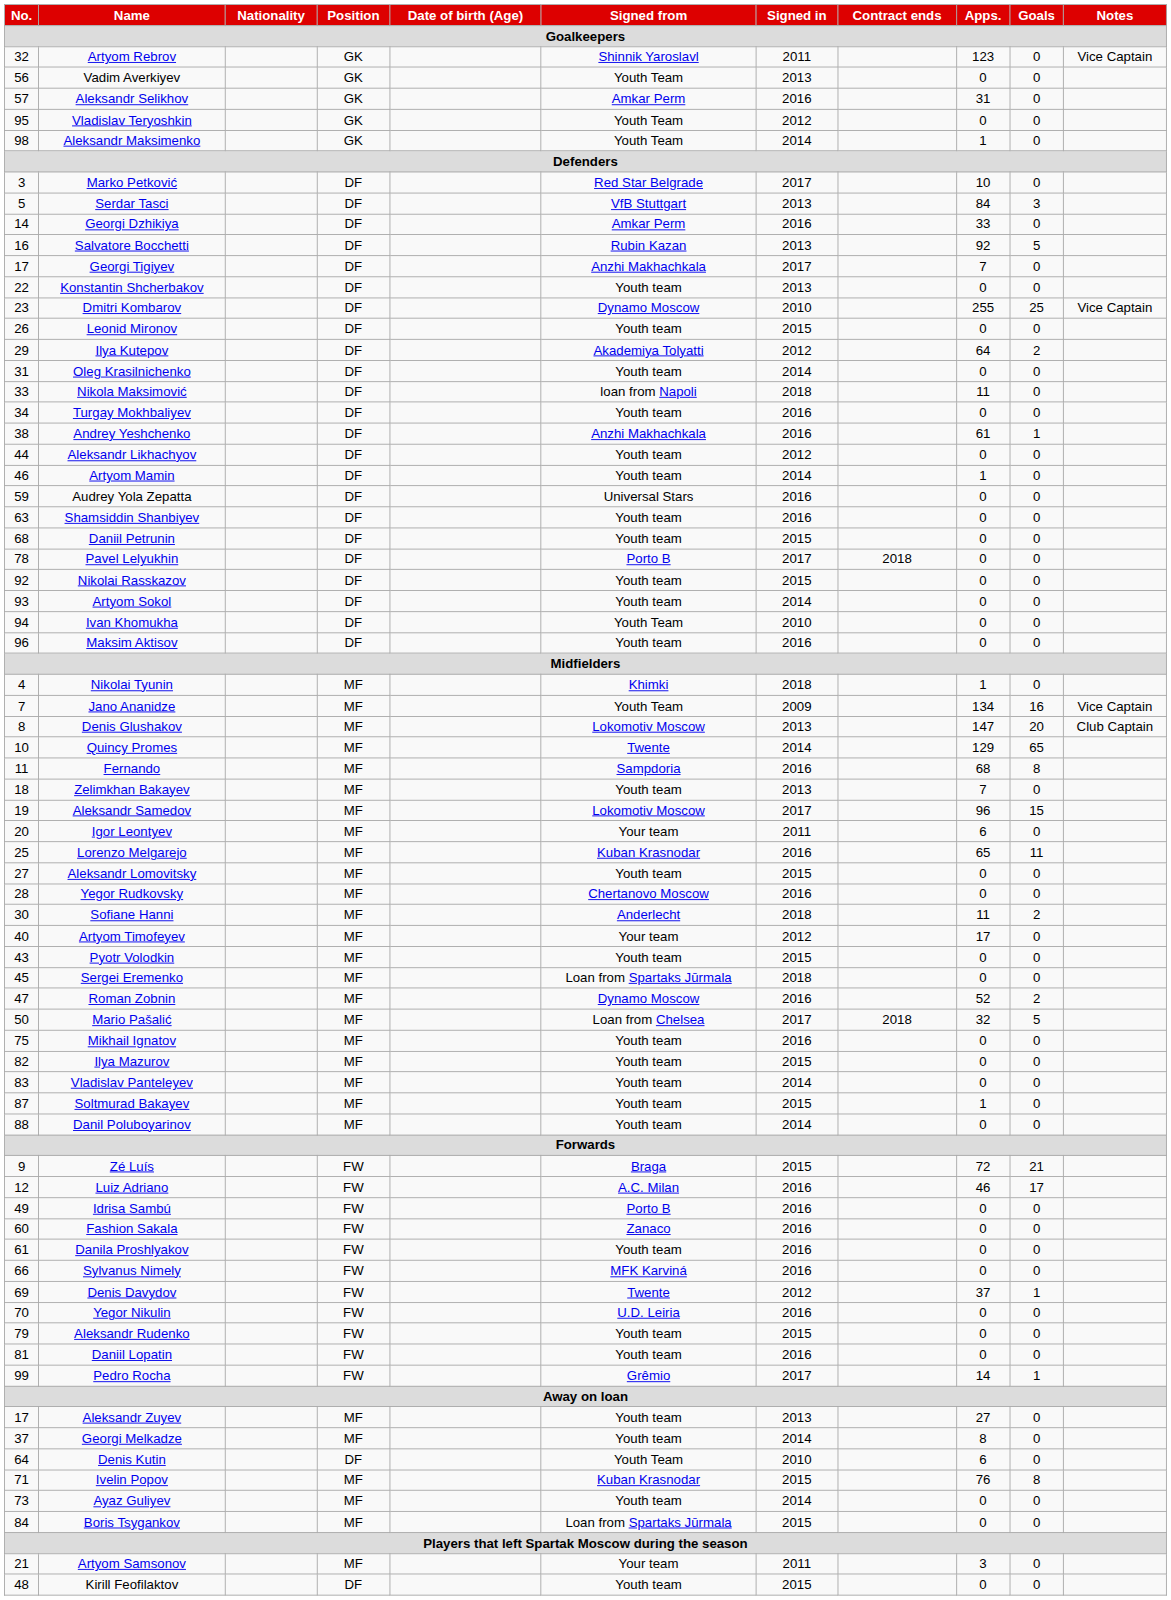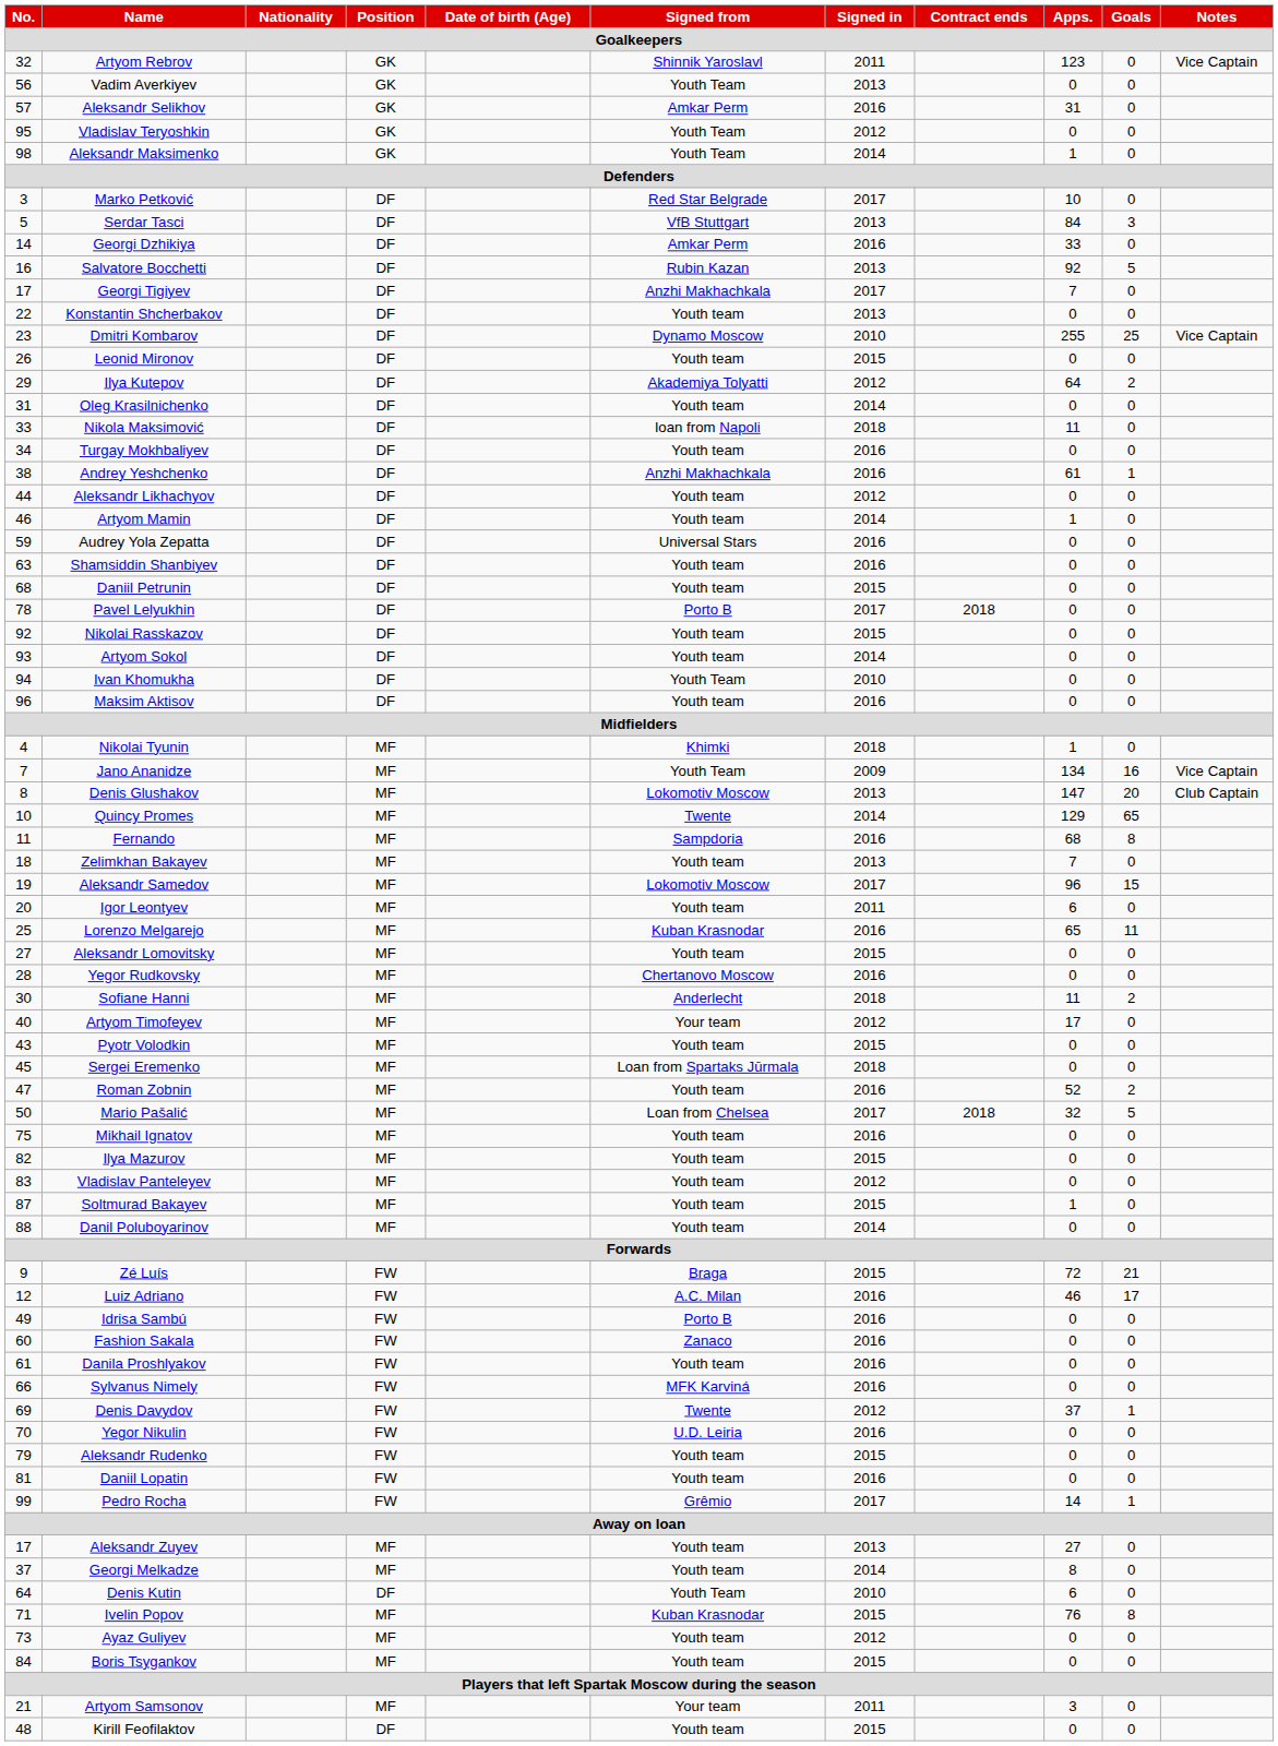 <table class="wikitable"  style="text-align:center; font-size:90%; width:100%;">
 <tr>
 <th style="background:#DD0000; color:white; text-align:center;">No.</th>
 <th style="background:#DD0000; color:white; text-align:center;">Name</th>
 <th style="background:#DD0000; color:white; text-align:center;">Nationality</th>
 <th style="background:#DD0000; color:white; text-align:center;">Position</th>
 <th style="background:#DD0000; color:white; text-align:center;">Date of birth (Age)</th>
 <th style="background:#DD0000; color:white; text-align:center;">Signed from</th>
 <th style="background:#DD0000; color:white; text-align:center;">Signed in</th>
 <th style="background:#DD0000; color:white; text-align:center;">Contract ends</th>
 <th style="background:#DD0000; color:white; text-align:center;">Apps.</th>
 <th style="background:#DD0000; color:white; text-align:center;">Goals</th>
 <th style="background:#DD0000; color:white; text-align:center;">Notes</th>
 </tr>
 <tr>
 <th colspan="12"  style="background:#dcdcdc; text-align:center;">Goalkeepers</th>
 </tr>
 <tr>
 <td>32</td>
 <td><a href='#'>Artyom Rebrov</a></td>
 <td></td>
 <td>GK</td>
 <td></td>
 <td><a href='#'>Shinnik Yaroslavl</a></td>
 <td>2011</td>
 <td></td>
 <td>123</td>
 <td>0</td>
 <td>Vice Captain</td>
 </tr>
 <tr>
 <td>56</td>
 <td>Vadim Averkiyev</td>
 <td></td>
 <td>GK</td>
 <td></td>
 <td>Youth Team</td>
 <td>2013</td>
 <td></td>
 <td>0</td>
 <td>0</td>
 <td></td>
 </tr>
 <tr>
 <td>57</td>
 <td><a href='#'>Aleksandr Selikhov</a></td>
 <td></td>
 <td>GK</td>
 <td></td>
 <td><a href='#'>Amkar Perm</a></td>
 <td>2016</td>
 <td></td>
 <td>31</td>
 <td>0</td>
 <td></td>
 </tr>
 <tr>
 <td>95</td>
 <td><a href='#'>Vladislav Teryoshkin</a></td>
 <td></td>
 <td>GK</td>
 <td></td>
 <td>Youth Team</td>
 <td>2012</td>
 <td></td>
 <td>0</td>
 <td>0</td>
 <td></td>
 </tr>
 <tr>
 <td>98</td>
 <td><a href='#'>Aleksandr Maksimenko</a></td>
 <td></td>
 <td>GK</td>
 <td></td>
 <td>Youth Team</td>
 <td>2014</td>
 <td></td>
 <td>1</td>
 <td>0</td>
 <td></td>
 </tr>
 <tr>
 <th colspan="12"  style="background:#dcdcdc; text-align:center;">Defenders</th>
 </tr>
 <tr>
 <td>3</td>
 <td><a href='#'>Marko Petković</a></td>
 <td></td>
 <td>DF</td>
 <td></td>
 <td><a href='#'>Red Star Belgrade</a></td>
 <td>2017</td>
 <td></td>
 <td>10</td>
 <td>0</td>
 <td></td>
 </tr>
 <tr>
 <td>5</td>
 <td><a href='#'>Serdar Tasci</a></td>
 <td></td>
 <td>DF</td>
 <td></td>
 <td><a href='#'>VfB Stuttgart</a></td>
 <td>2013</td>
 <td></td>
 <td>84</td>
 <td>3</td>
 <td></td>
 </tr>
 <tr>
 <td>14</td>
 <td><a href='#'>Georgi Dzhikiya</a></td>
 <td></td>
 <td>DF</td>
 <td></td>
 <td><a href='#'>Amkar Perm</a></td>
 <td>2016</td>
 <td></td>
 <td>33</td>
 <td>0</td>
 <td></td>
 </tr>
 <tr>
 <td>16</td>
 <td><a href='#'>Salvatore Bocchetti</a></td>
 <td></td>
 <td>DF</td>
 <td></td>
 <td><a href='#'>Rubin Kazan</a></td>
 <td>2013</td>
 <td></td>
 <td>92</td>
 <td>5</td>
 <td></td>
 </tr>
 <tr>
 <td>17</td>
 <td><a href='#'>Georgi Tigiyev</a></td>
 <td></td>
 <td>DF</td>
 <td></td>
 <td><a href='#'>Anzhi Makhachkala</a></td>
 <td>2017</td>
 <td></td>
 <td>7</td>
 <td>0</td>
 <td></td>
 </tr>
 <tr>
 <td>22</td>
 <td><a href='#'>Konstantin Shcherbakov</a></td>
 <td></td>
 <td>DF</td>
 <td></td>
 <td>Youth team</td>
 <td>2013</td>
 <td></td>
 <td>0</td>
 <td>0</td>
 <td></td>
 </tr>
 <tr>
 <td>23</td>
 <td><a href='#'>Dmitri Kombarov</a></td>
 <td></td>
 <td>DF</td>
 <td></td>
 <td><a href='#'>Dynamo Moscow</a></td>
 <td>2010</td>
 <td></td>
 <td>255</td>
 <td>25</td>
 <td>Vice Captain</td>
 </tr>
 <tr>
 <td>26</td>
 <td><a href='#'>Leonid Mironov</a></td>
 <td></td>
 <td>DF</td>
 <td></td>
 <td>Youth team</td>
 <td>2015</td>
 <td></td>
 <td>0</td>
 <td>0</td>
 <td></td>
 </tr>
 <tr>
 <td>29</td>
 <td><a href='#'>Ilya Kutepov</a></td>
 <td></td>
 <td>DF</td>
 <td></td>
 <td><a href='#'>Akademiya Tolyatti</a></td>
 <td>2012</td>
 <td></td>
 <td>64</td>
 <td>2</td>
 <td></td>
 </tr>
 <tr>
 <td>31</td>
 <td><a href='#'>Oleg Krasilnichenko</a></td>
 <td></td>
 <td>DF</td>
 <td></td>
 <td>Youth team</td>
 <td>2014</td>
 <td></td>
 <td>0</td>
 <td>0</td>
 <td></td>
 </tr>
 <tr>
 <td>33</td>
 <td><a href='#'>Nikola Maksimović</a></td>
 <td></td>
 <td>DF</td>
 <td></td>
 <td>loan from <a href='#'>Napoli</a></td>
 <td>2018</td>
 <td></td>
 <td>11</td>
 <td>0</td>
 <td></td>
 </tr>
 <tr>
 <td>34</td>
 <td><a href='#'>Turgay Mokhbaliyev</a></td>
 <td></td>
 <td>DF</td>
 <td></td>
 <td>Youth team</td>
 <td>2016</td>
 <td></td>
 <td>0</td>
 <td>0</td>
 <td></td>
 </tr>
 <tr>
 <td>38</td>
 <td><a href='#'>Andrey Yeshchenko</a></td>
 <td></td>
 <td>DF</td>
 <td></td>
 <td><a href='#'>Anzhi Makhachkala</a></td>
 <td>2016</td>
 <td></td>
 <td>61</td>
 <td>1</td>
 <td></td>
 </tr>
 <tr>
 <td>44</td>
 <td><a href='#'>Aleksandr Likhachyov</a></td>
 <td></td>
 <td>DF</td>
 <td></td>
 <td>Youth team</td>
 <td>2012</td>
 <td></td>
 <td>0</td>
 <td>0</td>
 <td></td>
 </tr>
 <tr>
 <td>46</td>
 <td><a href='#'>Artyom Mamin</a></td>
 <td></td>
 <td>DF</td>
 <td></td>
 <td>Youth team</td>
 <td>2014</td>
 <td></td>
 <td>1</td>
 <td>0</td>
 <td></td>
 </tr>
 <tr>
 <td>59</td>
 <td>Audrey Yola Zepatta</td>
 <td></td>
 <td>DF</td>
 <td></td>
 <td>Universal Stars</td>
 <td>2016</td>
 <td></td>
 <td>0</td>
 <td>0</td>
 <td></td>
 </tr>
 <tr>
 <td>63</td>
 <td><a href='#'>Shamsiddin Shanbiyev</a></td>
 <td></td>
 <td>DF</td>
 <td></td>
 <td>Youth team</td>
 <td>2016</td>
 <td></td>
 <td>0</td>
 <td>0</td>
 <td></td>
 </tr>
 <tr>
 <td>68</td>
 <td><a href='#'>Daniil Petrunin</a></td>
 <td></td>
 <td>DF</td>
 <td></td>
 <td>Youth team</td>
 <td>2015</td>
 <td></td>
 <td>0</td>
 <td>0</td>
 <td></td>
 </tr>
 <tr>
 <td>78</td>
 <td><a href='#'>Pavel Lelyukhin</a></td>
 <td></td>
 <td>DF</td>
 <td></td>
 <td><a href='#'>Porto B</a></td>
 <td>2017</td>
 <td>2018</td>
 <td>0</td>
 <td>0</td>
 <td></td>
 </tr>
 <tr>
 <td>92</td>
 <td><a href='#'>Nikolai Rasskazov</a></td>
 <td></td>
 <td>DF</td>
 <td></td>
 <td>Youth team</td>
 <td>2015</td>
 <td></td>
 <td>0</td>
 <td>0</td>
 <td></td>
 </tr>
 <tr>
 <td>93</td>
 <td><a href='#'>Artyom Sokol</a></td>
 <td></td>
 <td>DF</td>
 <td></td>
 <td>Youth team</td>
 <td>2014</td>
 <td></td>
 <td>0</td>
 <td>0</td>
 <td></td>
 </tr>
 <tr>
 <td>94</td>
 <td><a href='#'>Ivan Khomukha</a></td>
 <td></td>
 <td>DF</td>
 <td></td>
 <td>Youth Team</td>
 <td>2010</td>
 <td></td>
 <td>0</td>
 <td>0</td>
 <td></td>
 </tr>
 <tr>
 <td>96</td>
 <td><a href='#'>Maksim Aktisov</a></td>
 <td></td>
 <td>DF</td>
 <td></td>
 <td>Youth team</td>
 <td>2016</td>
 <td></td>
 <td>0</td>
 <td>0</td>
 <td></td>
 </tr>
 <tr>
 <th colspan="12"  style="background:#dcdcdc; text-align:center;">Midfielders</th>
 </tr>
 <tr>
 <td>4</td>
 <td><a href='#'>Nikolai Tyunin</a></td>
 <td></td>
 <td>MF</td>
 <td></td>
 <td><a href='#'>Khimki</a></td>
 <td>2018</td>
 <td></td>
 <td>1</td>
 <td>0</td>
 <td></td>
 </tr>
 <tr>
 <td>7</td>
 <td><a href='#'>Jano Ananidze</a></td>
 <td></td>
 <td>MF</td>
 <td></td>
 <td>Youth Team</td>
 <td>2009</td>
 <td></td>
 <td>134</td>
 <td>16</td>
 <td>Vice Captain</td>
 </tr>
 <tr>
 <td>8</td>
 <td><a href='#'>Denis Glushakov</a></td>
 <td></td>
 <td>MF</td>
 <td></td>
 <td><a href='#'>Lokomotiv Moscow</a></td>
 <td>2013</td>
 <td></td>
 <td>147</td>
 <td>20</td>
 <td>Club Captain</td>
 </tr>
 <tr>
 <td>10</td>
 <td><a href='#'>Quincy Promes</a></td>
 <td></td>
 <td>MF</td>
 <td></td>
 <td><a href='#'>Twente</a></td>
 <td>2014</td>
 <td></td>
 <td>129</td>
 <td>65</td>
 <td></td>
 </tr>
 <tr>
 <td>11</td>
 <td><a href='#'>Fernando</a></td>
 <td></td>
 <td>MF</td>
 <td></td>
 <td><a href='#'>Sampdoria</a></td>
 <td>2016</td>
 <td></td>
 <td>68</td>
 <td>8</td>
 <td></td>
 </tr>
 <tr>
 <td>18</td>
 <td><a href='#'>Zelimkhan Bakayev</a></td>
 <td></td>
 <td>MF</td>
 <td></td>
 <td>Youth team</td>
 <td>2013</td>
 <td></td>
 <td>7</td>
 <td>0</td>
 <td></td>
 </tr>
 <tr>
 <td>19</td>
 <td><a href='#'>Aleksandr Samedov</a></td>
 <td></td>
 <td>MF</td>
 <td></td>
 <td><a href='#'>Lokomotiv Moscow</a></td>
 <td>2017</td>
 <td></td>
 <td>96</td>
 <td>15</td>
 <td></td>
 </tr>
 <tr>
 <td>20</td>
 <td><a href='#'>Igor Leontyev</a></td>
 <td></td>
 <td>MF</td>
 <td></td>
-<td>Your team</td>
+<td>Youth team</td>
 <td>2011</td>
 <td></td>
 <td>6</td>
 <td>0</td>
 <td></td>
 </tr>
 <tr>
 <td>25</td>
 <td><a href='#'>Lorenzo Melgarejo</a></td>
 <td></td>
 <td>MF</td>
 <td></td>
 <td><a href='#'>Kuban Krasnodar</a></td>
 <td>2016</td>
 <td></td>
 <td>65</td>
 <td>11</td>
 <td></td>
 </tr>
 <tr>
 <td>27</td>
 <td><a href='#'>Aleksandr Lomovitsky</a></td>
 <td></td>
 <td>MF</td>
 <td></td>
 <td>Youth team</td>
 <td>2015</td>
 <td></td>
 <td>0</td>
 <td>0</td>
 <td></td>
 </tr>
 <tr>
 <td>28</td>
 <td><a href='#'>Yegor Rudkovsky</a></td>
 <td></td>
 <td>MF</td>
 <td></td>
 <td><a href='#'>Chertanovo Moscow</a></td>
 <td>2016</td>
 <td></td>
 <td>0</td>
 <td>0</td>
 <td></td>
 </tr>
 <tr>
 <td>30</td>
 <td><a href='#'>Sofiane Hanni</a></td>
 <td></td>
 <td>MF</td>
 <td></td>
 <td><a href='#'>Anderlecht</a></td>
 <td>2018</td>
 <td></td>
 <td>11</td>
 <td>2</td>
 <td></td>
 </tr>
 <tr>
 <td>40</td>
 <td><a href='#'>Artyom Timofeyev</a></td>
 <td></td>
 <td>MF</td>
 <td></td>
 <td>Your team</td>
 <td>2012</td>
 <td></td>
 <td>17</td>
 <td>0</td>
 <td></td>
 </tr>
 <tr>
 <td>43</td>
 <td><a href='#'>Pyotr Volodkin</a></td>
 <td></td>
 <td>MF</td>
 <td></td>
 <td>Youth team</td>
 <td>2015</td>
 <td></td>
 <td>0</td>
 <td>0</td>
 <td></td>
 </tr>
 <tr>
 <td>45</td>
 <td><a href='#'>Sergei Eremenko</a></td>
 <td></td>
 <td>MF</td>
 <td></td>
 <td>Loan from <a href='#'>Spartaks Jūrmala</a></td>
 <td>2018</td>
 <td></td>
 <td>0</td>
 <td>0</td>
 <td></td>
 </tr>
 <tr>
 <td>47</td>
 <td><a href='#'>Roman Zobnin</a></td>
 <td></td>
 <td>MF</td>
 <td></td>
-<td><a href='#'>Dynamo Moscow</a></td>
+<td>Youth team</td>
 <td>2016</td>
 <td></td>
 <td>52</td>
 <td>2</td>
 <td></td>
 </tr>
 <tr>
 <td>50</td>
 <td><a href='#'>Mario Pašalić</a></td>
 <td></td>
 <td>MF</td>
 <td></td>
 <td>Loan from <a href='#'>Chelsea</a></td>
 <td>2017</td>
 <td>2018</td>
 <td>32</td>
 <td>5</td>
 <td></td>
 </tr>
 <tr>
 <td>75</td>
 <td><a href='#'>Mikhail Ignatov</a></td>
 <td></td>
 <td>MF</td>
 <td></td>
 <td>Youth team</td>
 <td>2016</td>
 <td></td>
 <td>0</td>
 <td>0</td>
 <td></td>
 </tr>
 <tr>
 <td>82</td>
 <td><a href='#'>Ilya Mazurov</a></td>
 <td></td>
 <td>MF</td>
 <td></td>
 <td>Youth team</td>
 <td>2015</td>
 <td></td>
 <td>0</td>
 <td>0</td>
 <td></td>
 </tr>
 <tr>
 <td>83</td>
 <td><a href='#'>Vladislav Panteleyev</a></td>
 <td></td>
 <td>MF</td>
 <td></td>
 <td>Youth team</td>
-<td>2014</td>
+<td>2012</td>
 <td></td>
 <td>0</td>
 <td>0</td>
 <td></td>
 </tr>
 <tr>
 <td>87</td>
 <td><a href='#'>Soltmurad Bakayev</a></td>
 <td></td>
 <td>MF</td>
 <td></td>
 <td>Youth team</td>
 <td>2015</td>
 <td></td>
 <td>1</td>
 <td>0</td>
 <td></td>
 </tr>
 <tr>
 <td>88</td>
 <td><a href='#'>Danil Poluboyarinov</a></td>
 <td></td>
 <td>MF</td>
 <td></td>
 <td>Youth team</td>
 <td>2014</td>
 <td></td>
 <td>0</td>
 <td>0</td>
 <td></td>
 </tr>
 <tr>
 <th colspan="12"  style="background:#dcdcdc; text-align:center;">Forwards</th>
 </tr>
 <tr>
 <td>9</td>
 <td><a href='#'>Zé Luís</a></td>
 <td></td>
 <td>FW</td>
 <td></td>
 <td><a href='#'>Braga</a></td>
 <td>2015</td>
 <td></td>
 <td>72</td>
 <td>21</td>
 <td></td>
 </tr>
 <tr>
 <td>12</td>
 <td><a href='#'>Luiz Adriano</a></td>
 <td></td>
 <td>FW</td>
 <td></td>
 <td><a href='#'>A.C. Milan</a></td>
 <td>2016</td>
 <td></td>
 <td>46</td>
 <td>17</td>
 <td></td>
 </tr>
 <tr>
 <td>49</td>
 <td><a href='#'>Idrisa Sambú</a></td>
 <td></td>
 <td>FW</td>
 <td></td>
 <td><a href='#'>Porto B</a></td>
 <td>2016</td>
 <td></td>
 <td>0</td>
 <td>0</td>
 <td></td>
 </tr>
 <tr>
 <td>60</td>
 <td><a href='#'>Fashion Sakala</a></td>
 <td></td>
 <td>FW</td>
 <td></td>
 <td><a href='#'>Zanaco</a></td>
 <td>2016</td>
 <td></td>
 <td>0</td>
 <td>0</td>
 <td></td>
 </tr>
 <tr>
 <td>61</td>
 <td><a href='#'>Danila Proshlyakov</a></td>
 <td></td>
 <td>FW</td>
 <td></td>
 <td>Youth team</td>
 <td>2016</td>
 <td></td>
 <td>0</td>
 <td>0</td>
 <td></td>
 </tr>
 <tr>
 <td>66</td>
 <td><a href='#'>Sylvanus Nimely</a></td>
 <td></td>
 <td>FW</td>
 <td></td>
 <td><a href='#'>MFK Karviná</a></td>
 <td>2016</td>
 <td></td>
 <td>0</td>
 <td>0</td>
 <td></td>
 </tr>
 <tr>
 <td>69</td>
 <td><a href='#'>Denis Davydov</a></td>
 <td></td>
 <td>FW</td>
 <td></td>
 <td><a href='#'>Twente</a></td>
 <td>2012</td>
 <td></td>
 <td>37</td>
 <td>1</td>
 <td></td>
 </tr>
 <tr>
 <td>70</td>
 <td><a href='#'>Yegor Nikulin</a></td>
 <td></td>
 <td>FW</td>
 <td></td>
 <td><a href='#'>U.D. Leiria</a></td>
 <td>2016</td>
 <td></td>
 <td>0</td>
 <td>0</td>
 <td></td>
 </tr>
 <tr>
 <td>79</td>
 <td><a href='#'>Aleksandr Rudenko</a></td>
 <td></td>
 <td>FW</td>
 <td></td>
 <td>Youth team</td>
 <td>2015</td>
 <td></td>
 <td>0</td>
 <td>0</td>
 <td></td>
 </tr>
 <tr>
 <td>81</td>
 <td><a href='#'>Daniil Lopatin</a></td>
 <td></td>
 <td>FW</td>
 <td></td>
 <td>Youth team</td>
 <td>2016</td>
 <td></td>
 <td>0</td>
 <td>0</td>
 <td></td>
 </tr>
 <tr>
 <td>99</td>
 <td><a href='#'>Pedro Rocha</a></td>
 <td></td>
 <td>FW</td>
 <td></td>
 <td><a href='#'>Grêmio</a></td>
 <td>2017</td>
 <td></td>
 <td>14</td>
 <td>1</td>
 <td></td>
 </tr>
 <tr>
 <th colspan="12"  style="background:#dcdcdc; text-align:center;">Away on loan</th>
 </tr>
 <tr>
 <td>17</td>
 <td><a href='#'>Aleksandr Zuyev</a></td>
 <td></td>
 <td>MF</td>
 <td></td>
 <td>Youth team</td>
 <td>2013</td>
 <td></td>
 <td>27</td>
 <td>0</td>
 <td></td>
 </tr>
 <tr>
 <td>37</td>
 <td><a href='#'>Georgi Melkadze</a></td>
 <td></td>
 <td>MF</td>
 <td></td>
 <td>Youth team</td>
 <td>2014</td>
 <td></td>
 <td>8</td>
 <td>0</td>
 <td></td>
 </tr>
 <tr>
 <td>64</td>
 <td><a href='#'>Denis Kutin</a></td>
 <td></td>
 <td>DF</td>
 <td></td>
 <td>Youth Team</td>
 <td>2010</td>
 <td></td>
 <td>6</td>
 <td>0</td>
 <td></td>
 </tr>
 <tr>
 <td>71</td>
 <td><a href='#'>Ivelin Popov</a></td>
 <td></td>
 <td>MF</td>
 <td></td>
 <td><a href='#'>Kuban Krasnodar</a></td>
 <td>2015</td>
 <td></td>
 <td>76</td>
 <td>8</td>
 <td></td>
 </tr>
 <tr>
 <td>73</td>
 <td><a href='#'>Ayaz Guliyev</a></td>
 <td></td>
 <td>MF</td>
 <td></td>
 <td>Youth team</td>
-<td>2014</td>
+<td>2012</td>
 <td></td>
 <td>0</td>
 <td>0</td>
 <td></td>
 </tr>
 <tr>
 <td>84</td>
 <td><a href='#'>Boris Tsygankov</a></td>
 <td></td>
 <td>MF</td>
 <td></td>
-<td>Loan from <a href='#'>Spartaks Jūrmala</a></td>
+<td>Youth team</td>
 <td>2015</td>
 <td></td>
 <td>0</td>
 <td>0</td>
 <td></td>
 </tr>
 <tr>
 <th colspan="12"  style="background:#dcdcdc; text-align:center;">Players that left Spartak Moscow during the season</th>
 </tr>
 <tr>
 <td>21</td>
 <td><a href='#'>Artyom Samsonov</a></td>
 <td></td>
 <td>MF</td>
 <td></td>
 <td>Your team</td>
 <td>2011</td>
 <td></td>
 <td>3</td>
 <td>0</td>
 <td></td>
 </tr>
 <tr>
 <td>48</td>
 <td>Kirill Feofilaktov</td>
 <td></td>
 <td>DF</td>
 <td></td>
 <td>Youth team</td>
 <td>2015</td>
 <td></td>
 <td>0</td>
 <td>0</td>
 <td></td>
 </tr>
 </table>
